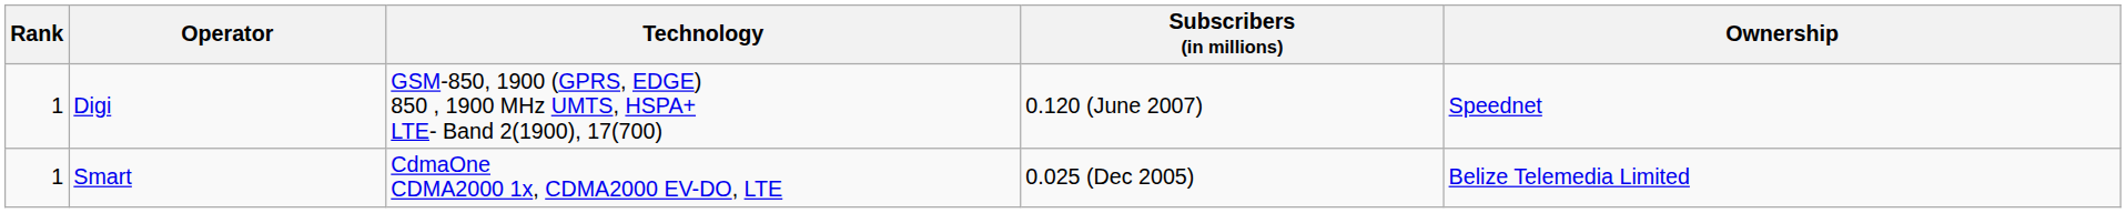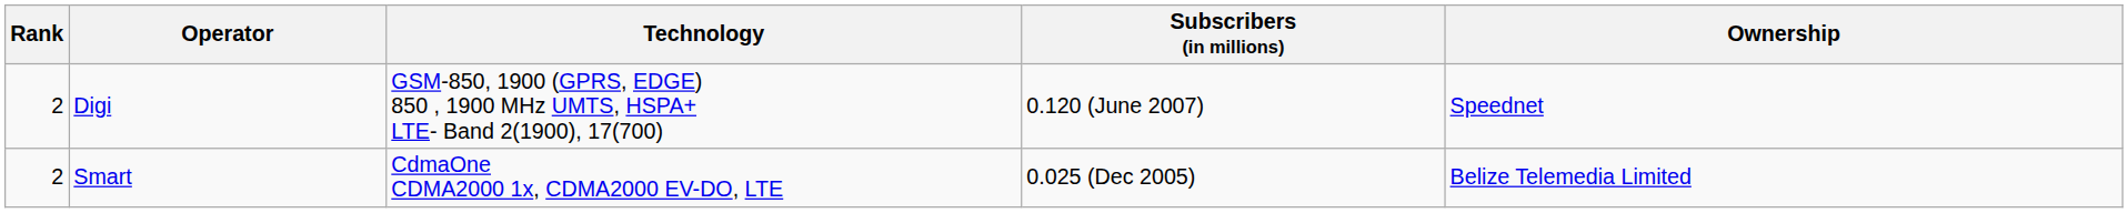 <table class="wikitable">
 <tr>
 <th style="width:3%;">Rank</th>
 <th style="width:15%;">Operator</th>
 <th style="width:30%;">Technology</th>
 <th style="width:20%;">Subscribers<br><small>(in millions)</small></th>
 <th style="width:32%;">Ownership</th>
 </tr>
 <tr>
-<td align=right>1</td>
+<td align=right>2</td>
 <td><a href='#'>Digi</a></td>
 <td><a href='#'>GSM</a>-850, 1900 (<a href='#'>GPRS</a>, <a href='#'>EDGE</a>) <br>850 , 1900 MHz <a href='#'>UMTS</a>, <a href='#'>HSPA+</a> <br><a href='#'>LTE</a>- Band 2(1900), 17(700)</td>
 <td>0.120 (June 2007)</td>
 <td><a href='#'>Speednet</a></td>
 </tr>
 <tr>
-<td align=right>1</td>
+<td align=right>2</td>
 <td><a href='#'>Smart</a></td>
 <td><a href='#'>CdmaOne</a><br><a href='#'>CDMA2000 1x</a>, <a href='#'>CDMA2000 EV-DO</a>, <a href='#'>LTE</a></td>
 <td>0.025 (Dec 2005)</td>
 <td><a href='#'>Belize Telemedia Limited</a></td>
 </tr>
 </table>
